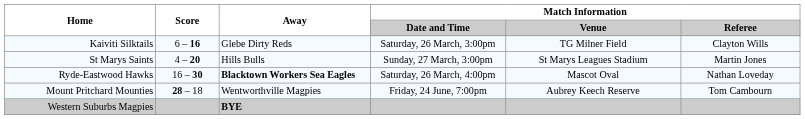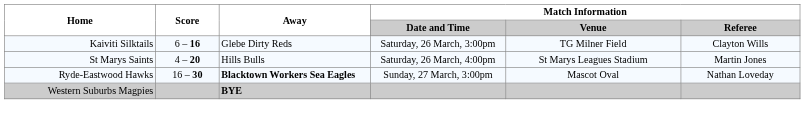 <table border="1" cellpadding="3" cellspacing="0" width="100%" style="border-collapse:collapse;  text-align:center;">
 <tr>
 <th rowspan="2" width="19%">Home</th>
 <th rowspan="2" width="8%">Score</th>
 <th rowspan="2" width="19%">Away</th>
 <th colspan="3">Match Information</th>
 </tr>
 <tr style="background:#CCCCCC">
 <th width="17%">Date and Time</th>
 <th width="22%">Venue</th>
 <th width="50%">Referee</th>
 </tr>
 <tr style="text-align:center; background:#f5faff;">
 <td align="right">Kaiviti Silktails </td>
 <td>6 – <strong>16</strong></td>
 <td align="left"> Glebe Dirty Reds</td>
 <td>Saturday, 26 March, 3:00pm</td>
 <td>TG Milner Field</td>
 <td>Clayton Wills</td>
 </tr>
 <tr style="text-align:center; background:#f5faff;">
 <td align="right">St Marys Saints </td>
 <td>4 – <strong>20</strong></td>
 <td align="left"> Hills Bulls</td>
-<td>Sunday, 27 March, 3:00pm</td>
+<td>Saturday, 26 March, 4:00pm</td>
 <td>St Marys Leagues Stadium</td>
 <td>Martin Jones</td>
 </tr>
 <tr style="text-align:center; background:#f5faff;">
 <td align="right">Ryde-Eastwood Hawks </td>
 <td>16 – <strong>30</strong></td>
 <td align="left"><strong> Blacktown Workers Sea Eagles</strong></td>
-<td>Saturday, 26 March, 4:00pm</td>
+<td>Sunday, 27 March, 3:00pm</td>
 <td>Mascot Oval</td>
 <td>Nathan Loveday</td>
-</tr>
-<tr style="text-align:center; background:#f5faff;">
-<td align="right">Mount Pritchard Mounties </td>
-<td><strong>28</strong> – 18</td>
-<td align="left"> Wentworthville Magpies</td>
-<td>Friday, 24 June, 7:00pm</td>
-<td>Aubrey Keech Reserve</td>
-<td>Tom Cambourn</td>
 </tr>
 <tr style="text-align:center; background:#CCCCCC;">
 <td align="right">Western Suburbs Magpies </td>
 <td></td>
 <td align="left"><strong>BYE</strong></td>
 <td></td>
 <td></td>
 <td></td>
 </tr>
 </table>
